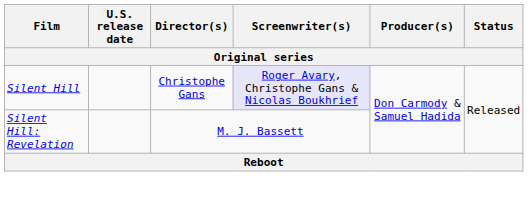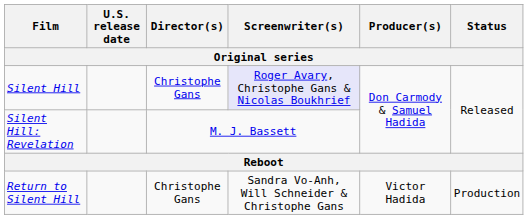 <table class="wikitable plainrowheaders" style="text-align:center">
 <tr>
 <th>Film</th>
 <th>U.S. release date</th>
 <th>Director(s)</th>
 <th>Screenwriter(s)</th>
 <th>Producer(s)</th>
 <th>Status</th>
 </tr>
 <tr>
 <th colspan="6">Original series</th>
 </tr>
 <tr>
 <td style="text-align:left"><em><a href='#'>Silent Hill</a></em></td>
 <td style="text-align:left"></td>
 <td><a href='#'>Christophe Gans</a></td>
 <td style="background: lavender;"><a href='#'>Roger Avary</a>, Christophe Gans & <a href='#'>Nicolas Boukhrief</a></td>
 <td rowspan="2"><a href='#'>Don Carmody</a> & <a href='#'>Samuel Hadida</a></td>
 <td rowspan="2">Released</td>
 </tr>
 <tr>
 <td style="text-align:left"><em><a href='#'>Silent Hill: Revelation</a></em></td>
 <td style="text-align:left"></td>
 <td colspan="2"><a href='#'>M. J. Bassett</a></td>
 </tr>
 <tr>
 <th colspan="6">Reboot</th>
 </tr>
+<tr>
+<td style="text-align:left"><em><a href='#'>Return to Silent Hill</a></em></td>
+<td></td>
+<td>Christophe Gans</td>
+<td>Sandra Vo-Anh, Will Schneider & Christophe Gans</td>
+<td>Victor Hadida</td>
+<td>Production</td>
+</tr>
 </table>
